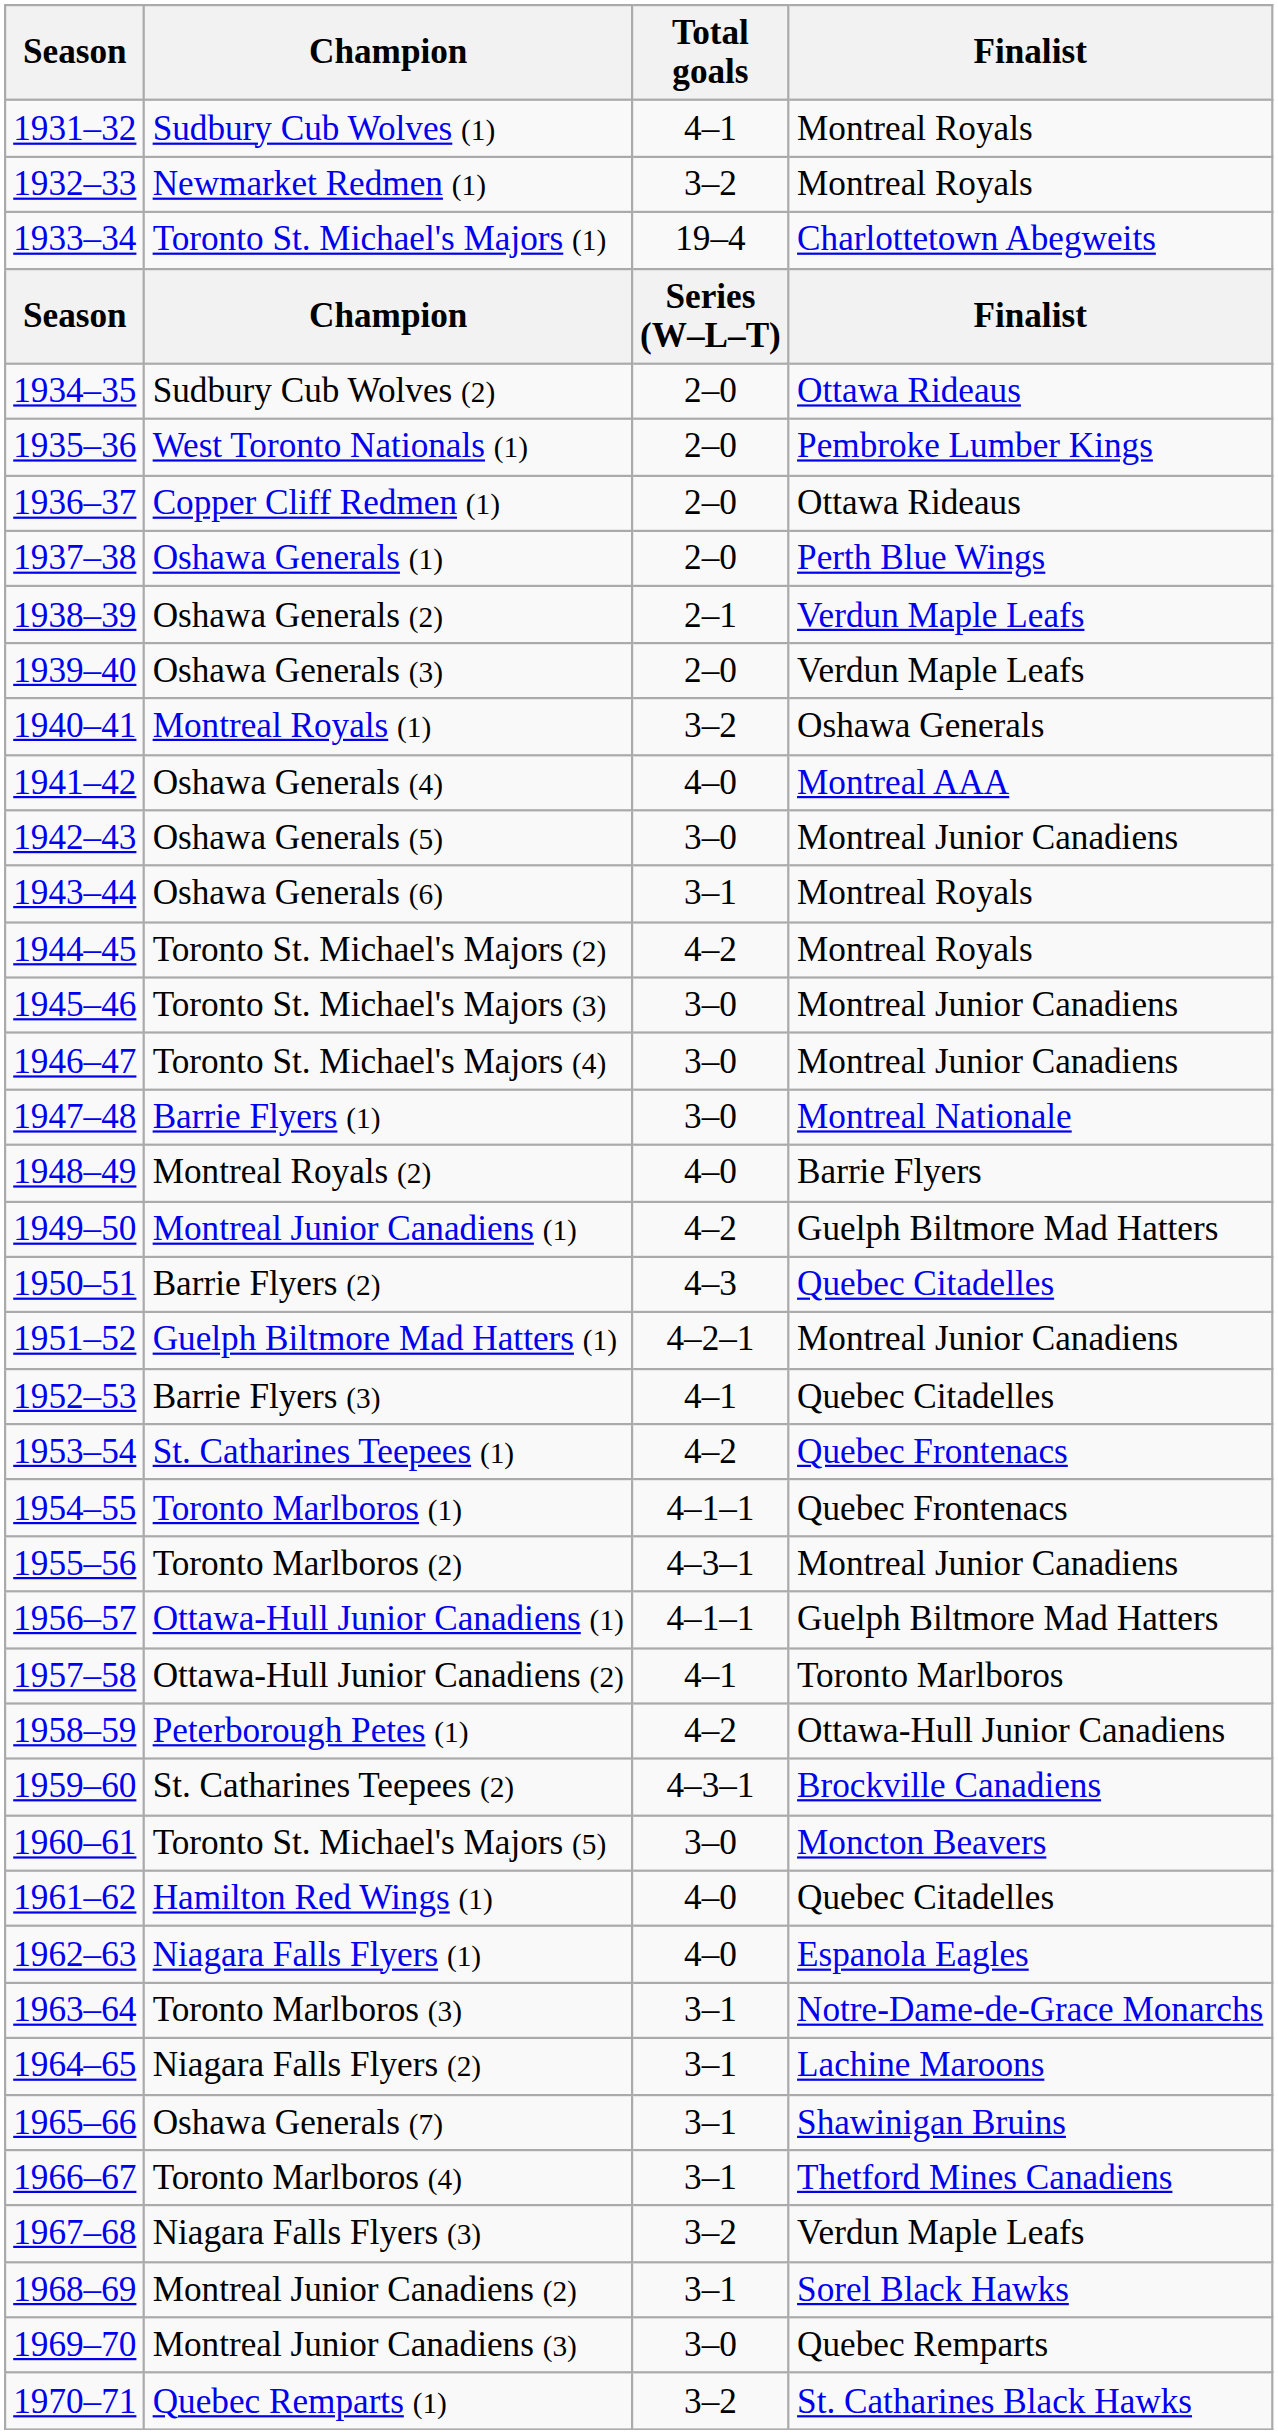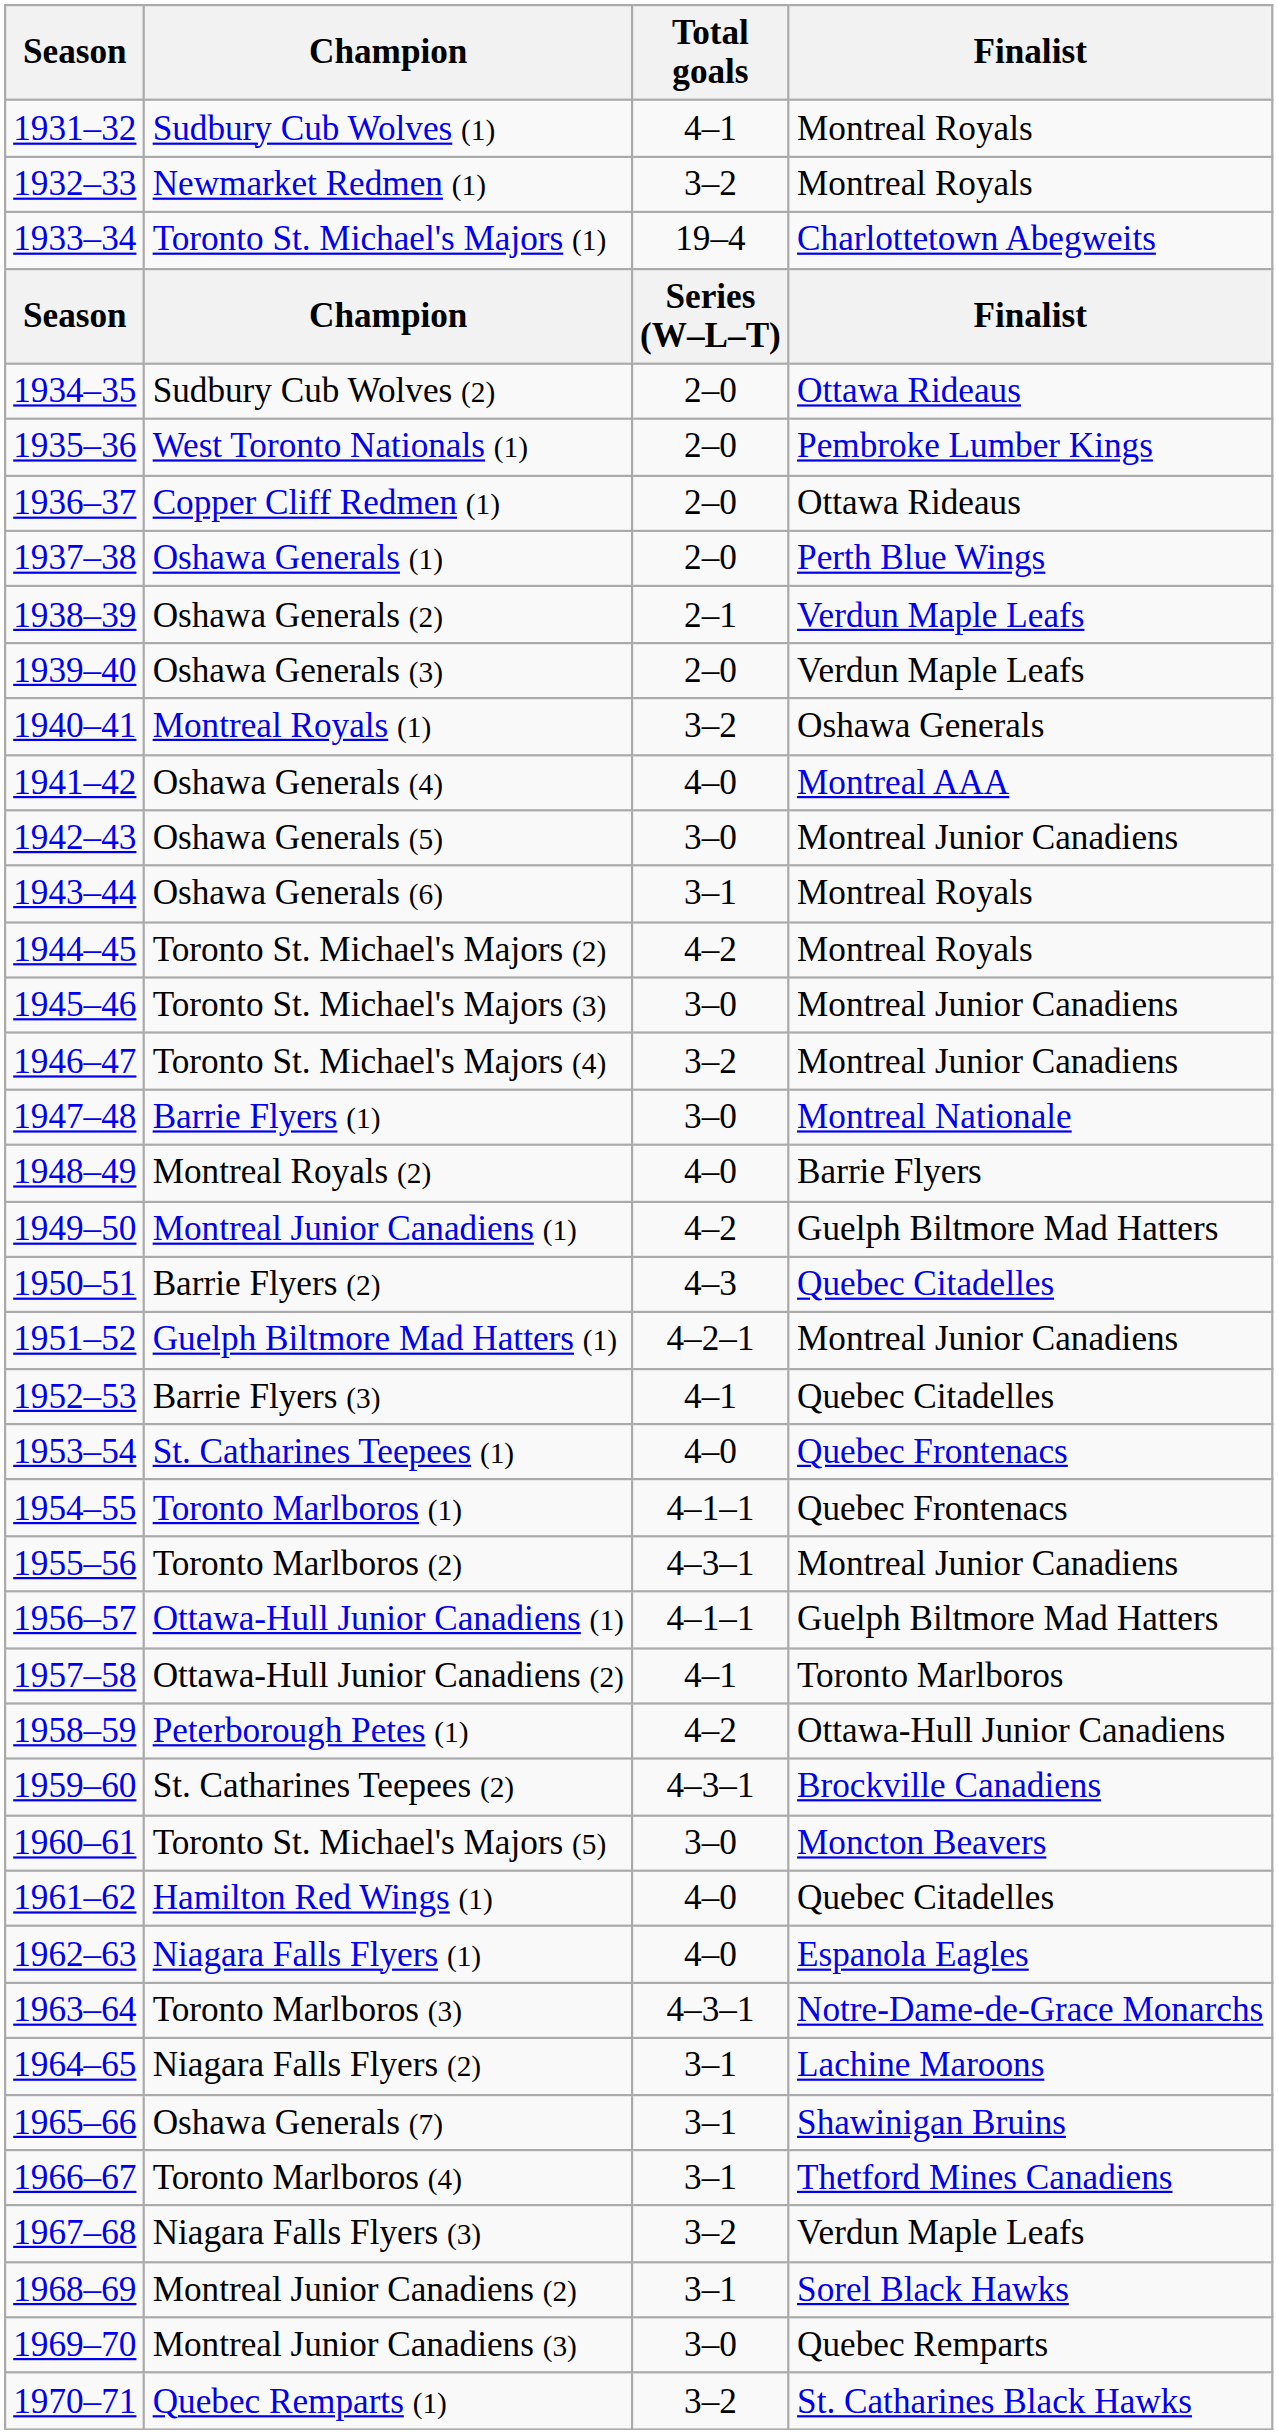 <table class="wikitable">
 <tr>
 <th>Season</th>
 <th>Champion</th>
 <th>Total<br>goals</th>
 <th>Finalist</th>
 </tr>
 <tr>
 <td><a href='#'>1931–32</a></td>
 <td><a href='#'>Sudbury Cub Wolves</a> <small>(1)</small></td>
 <td align="center">4–1</td>
 <td>Montreal Royals</td>
 </tr>
 <tr>
 <td><a href='#'>1932–33</a></td>
 <td><a href='#'>Newmarket Redmen</a> <small>(1)</small></td>
 <td align="center">3–2</td>
 <td>Montreal Royals</td>
 </tr>
 <tr>
 <td><a href='#'>1933–34</a></td>
 <td><a href='#'>Toronto St. Michael's Majors</a> <small>(1)</small></td>
 <td align="center">19–4</td>
 <td><a href='#'>Charlottetown Abegweits</a></td>
 </tr>
 <tr>
 <th>Season</th>
 <th>Champion</th>
 <th>Series<br>(W–L–T)</th>
 <th>Finalist</th>
 </tr>
 <tr>
 <td><a href='#'>1934–35</a></td>
 <td>Sudbury Cub Wolves <small>(2)</small></td>
 <td align="center">2–0</td>
 <td><a href='#'>Ottawa Rideaus</a></td>
 </tr>
 <tr>
 <td><a href='#'>1935–36</a></td>
 <td><a href='#'>West Toronto Nationals</a> <small>(1)</small></td>
 <td align="center">2–0</td>
 <td><a href='#'>Pembroke Lumber Kings</a></td>
 </tr>
 <tr>
 <td><a href='#'>1936–37</a></td>
 <td><a href='#'>Copper Cliff Redmen</a> <small>(1)</small></td>
 <td align="center">2–0</td>
 <td>Ottawa Rideaus</td>
 </tr>
 <tr>
 <td><a href='#'>1937–38</a></td>
 <td><a href='#'>Oshawa Generals</a> <small>(1)</small></td>
 <td align="center">2–0</td>
 <td><a href='#'>Perth Blue Wings</a></td>
 </tr>
 <tr>
 <td><a href='#'>1938–39</a></td>
 <td>Oshawa Generals <small>(2)</small></td>
 <td align="center">2–1</td>
 <td><a href='#'>Verdun Maple Leafs</a></td>
 </tr>
 <tr>
 <td><a href='#'>1939–40</a></td>
 <td>Oshawa Generals <small>(3)</small></td>
 <td align="center">2–0</td>
 <td>Verdun Maple Leafs</td>
 </tr>
 <tr>
 <td><a href='#'>1940–41</a></td>
 <td><a href='#'>Montreal Royals</a> <small>(1)</small></td>
 <td align="center">3–2</td>
 <td>Oshawa Generals</td>
 </tr>
 <tr>
 <td><a href='#'>1941–42</a></td>
 <td>Oshawa Generals <small>(4)</small></td>
 <td align="center">4–0</td>
 <td><a href='#'>Montreal AAA</a></td>
 </tr>
 <tr>
 <td><a href='#'>1942–43</a></td>
 <td>Oshawa Generals <small>(5)</small></td>
 <td align="center">3–0</td>
 <td>Montreal Junior Canadiens</td>
 </tr>
 <tr>
 <td><a href='#'>1943–44</a></td>
 <td>Oshawa Generals <small>(6)</small></td>
 <td align="center">3–1</td>
 <td>Montreal Royals</td>
 </tr>
 <tr>
 <td><a href='#'>1944–45</a></td>
 <td>Toronto St. Michael's Majors <small>(2)</small></td>
 <td align="center">4–2</td>
 <td>Montreal Royals</td>
 </tr>
 <tr>
 <td><a href='#'>1945–46</a></td>
 <td>Toronto St. Michael's Majors <small>(3)</small></td>
 <td align="center">3–0</td>
 <td>Montreal Junior Canadiens</td>
 </tr>
 <tr>
 <td><a href='#'>1946–47</a></td>
 <td>Toronto St. Michael's Majors <small>(4)</small></td>
-<td align="center">3–0</td>
+<td align="center">3–2</td>
 <td>Montreal Junior Canadiens</td>
 </tr>
 <tr>
 <td><a href='#'>1947–48</a></td>
 <td><a href='#'>Barrie Flyers</a> <small>(1)</small></td>
 <td align="center">3–0</td>
 <td><a href='#'>Montreal Nationale</a></td>
 </tr>
 <tr>
 <td><a href='#'>1948–49</a></td>
 <td>Montreal Royals <small>(2)</small></td>
 <td align="center">4–0</td>
 <td>Barrie Flyers</td>
 </tr>
 <tr>
 <td><a href='#'>1949–50</a></td>
 <td><a href='#'>Montreal Junior Canadiens</a> <small>(1)</small></td>
 <td align="center">4–2</td>
 <td>Guelph Biltmore Mad Hatters</td>
 </tr>
 <tr>
 <td><a href='#'>1950–51</a></td>
 <td>Barrie Flyers <small>(2)</small></td>
 <td align="center">4–3</td>
 <td><a href='#'>Quebec Citadelles</a></td>
 </tr>
 <tr>
 <td><a href='#'>1951–52</a></td>
 <td><a href='#'>Guelph Biltmore Mad Hatters</a> <small>(1)</small></td>
 <td align="center">4–2–1</td>
 <td>Montreal Junior Canadiens</td>
 </tr>
 <tr>
 <td><a href='#'>1952–53</a></td>
 <td>Barrie Flyers <small>(3)</small></td>
 <td align="center">4–1</td>
 <td>Quebec Citadelles</td>
 </tr>
 <tr>
 <td><a href='#'>1953–54</a></td>
 <td><a href='#'>St. Catharines Teepees</a> <small>(1)</small></td>
-<td align="center">4–2</td>
+<td align="center">4–0</td>
 <td><a href='#'>Quebec Frontenacs</a></td>
 </tr>
 <tr>
 <td><a href='#'>1954–55</a></td>
 <td><a href='#'>Toronto Marlboros</a> <small>(1)</small></td>
 <td align="center">4–1–1</td>
 <td>Quebec Frontenacs</td>
 </tr>
 <tr>
 <td><a href='#'>1955–56</a></td>
 <td>Toronto Marlboros <small>(2)</small></td>
 <td align="center">4–3–1</td>
 <td>Montreal Junior Canadiens</td>
 </tr>
 <tr>
 <td><a href='#'>1956–57</a></td>
 <td><a href='#'>Ottawa-Hull Junior Canadiens</a> <small>(1)</small></td>
 <td align="center">4–1–1</td>
 <td>Guelph Biltmore Mad Hatters</td>
 </tr>
 <tr>
 <td><a href='#'>1957–58</a></td>
 <td>Ottawa-Hull Junior Canadiens <small>(2)</small></td>
 <td align="center">4–1</td>
 <td>Toronto Marlboros</td>
 </tr>
 <tr>
 <td><a href='#'>1958–59</a></td>
 <td><a href='#'>Peterborough Petes</a> <small>(1)</small></td>
 <td align="center">4–2</td>
 <td>Ottawa-Hull Junior Canadiens</td>
 </tr>
 <tr>
 <td><a href='#'>1959–60</a></td>
 <td>St. Catharines Teepees <small>(2)</small></td>
 <td align="center">4–3–1</td>
 <td><a href='#'>Brockville Canadiens</a></td>
 </tr>
 <tr>
 <td><a href='#'>1960–61</a></td>
 <td>Toronto St. Michael's Majors <small>(5)</small></td>
 <td align="center">3–0</td>
 <td><a href='#'>Moncton Beavers</a></td>
 </tr>
 <tr>
 <td><a href='#'>1961–62</a></td>
 <td><a href='#'>Hamilton Red Wings</a> <small>(1)</small></td>
 <td align="center">4–0</td>
 <td>Quebec Citadelles</td>
 </tr>
 <tr>
 <td><a href='#'>1962–63</a></td>
 <td><a href='#'>Niagara Falls Flyers</a> <small>(1)</small></td>
 <td align="center">4–0</td>
 <td><a href='#'>Espanola Eagles</a></td>
 </tr>
 <tr>
 <td><a href='#'>1963–64</a></td>
 <td>Toronto Marlboros <small>(3)</small></td>
-<td align="center">3–1</td>
+<td align="center">4–3–1</td>
 <td><a href='#'>Notre-Dame-de-Grace Monarchs</a></td>
 </tr>
 <tr>
 <td><a href='#'>1964–65</a></td>
 <td>Niagara Falls Flyers <small>(2)</small></td>
 <td align="center">3–1</td>
 <td><a href='#'>Lachine Maroons</a></td>
 </tr>
 <tr>
 <td><a href='#'>1965–66</a></td>
 <td>Oshawa Generals <small>(7)</small></td>
 <td align="center">3–1</td>
 <td><a href='#'>Shawinigan Bruins</a></td>
 </tr>
 <tr>
 <td><a href='#'>1966–67</a></td>
 <td>Toronto Marlboros <small>(4)</small></td>
 <td align="center">3–1</td>
 <td><a href='#'>Thetford Mines Canadiens</a></td>
 </tr>
 <tr>
 <td><a href='#'>1967–68</a></td>
 <td>Niagara Falls Flyers <small>(3)</small></td>
 <td align="center">3–2</td>
 <td>Verdun Maple Leafs</td>
 </tr>
 <tr>
 <td><a href='#'>1968–69</a></td>
 <td>Montreal Junior Canadiens <small>(2)</small></td>
 <td align="center">3–1</td>
 <td><a href='#'>Sorel Black Hawks</a></td>
 </tr>
 <tr>
 <td><a href='#'>1969–70</a></td>
 <td>Montreal Junior Canadiens <small>(3)</small></td>
 <td align="center">3–0</td>
 <td>Quebec Remparts</td>
 </tr>
 <tr>
 <td><a href='#'>1970–71</a></td>
 <td><a href='#'>Quebec Remparts</a> <small>(1)</small></td>
 <td align="center">3–2</td>
 <td><a href='#'>St. Catharines Black Hawks</a></td>
 </tr>
 </table>
